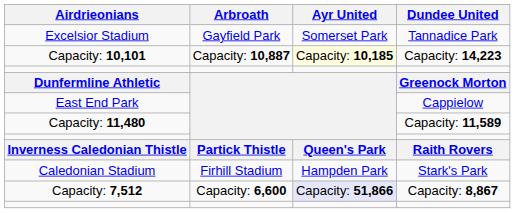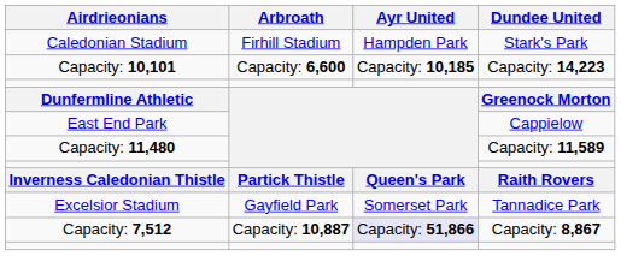 <table class="wikitable" style="text-align:center">
 <tr>
 <th><a href='#'>Airdrieonians</a></th>
 <th><a href='#'>Arbroath</a></th>
 <th><a href='#'>Ayr United</a></th>
 <th><a href='#'>Dundee United</a></th>
 </tr>
 <tr>
-<td><a href='#'>Excelsior Stadium</a></td>
-<td><a href='#'>Gayfield Park</a></td>
-<td><a href='#'>Somerset Park</a></td>
-<td><a href='#'>Tannadice Park</a></td>
+<td><a href='#'>Caledonian Stadium</a></td>
+<td><a href='#'>Firhill Stadium</a></td>
+<td><a href='#'>Hampden Park</a></td>
+<td><a href='#'>Stark's Park</a></td>
 </tr>
 <tr>
 <td>Capacity: <strong>10,101</strong></td>
-<td>Capacity: <strong>10,887</strong></td>
-<td style="background: lightyellow;">Capacity: <strong>10,185</strong></td>
+<td>Capacity: <strong>6,600</strong></td>
+<td>Capacity: <strong>10,185</strong></td>
 <td>Capacity: <strong>14,223</strong></td>
 </tr>
 <tr>
 <td></td>
 <td></td>
 <td></td>
 <td></td>
 </tr>
 <tr>
 <th><a href='#'>Dunfermline Athletic</a></th>
 <th colspan=2 rowspan=4><br></th>
 <th><a href='#'>Greenock Morton</a></th>
 </tr>
 <tr>
 <td><a href='#'>East End Park</a></td>
 <td><a href='#'>Cappielow</a></td>
 </tr>
 <tr>
 <td>Capacity: <strong>11,480</strong></td>
 <td>Capacity: <strong>11,589</strong></td>
 </tr>
 <tr>
 <td></td>
 <td></td>
 </tr>
 <tr>
 <th><a href='#'>Inverness Caledonian Thistle</a></th>
 <th><a href='#'>Partick Thistle</a></th>
 <th><a href='#'>Queen's Park</a></th>
 <th><a href='#'>Raith Rovers</a></th>
 </tr>
 <tr>
-<td><a href='#'>Caledonian Stadium</a></td>
-<td><a href='#'>Firhill Stadium</a></td>
-<td><a href='#'>Hampden Park</a></td>
-<td><a href='#'>Stark's Park</a></td>
+<td><a href='#'>Excelsior Stadium</a></td>
+<td><a href='#'>Gayfield Park</a></td>
+<td><a href='#'>Somerset Park</a></td>
+<td><a href='#'>Tannadice Park</a></td>
 </tr>
 <tr>
 <td>Capacity: <strong>7,512</strong></td>
-<td>Capacity: <strong>6,600</strong></td>
+<td>Capacity: <strong>10,887</strong></td>
 <td style="background: lavender;">Capacity: <strong>51,866</strong></td>
 <td>Capacity: <strong>8,867</strong></td>
 </tr>
 <tr>
 <td></td>
 <td></td>
 <td></td>
 <td></td>
 </tr>
 </table>
